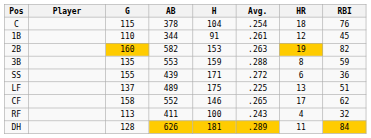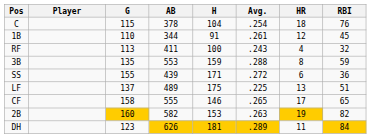 <table class="wikitable sortable">
 <tr>
 <th bgcolor="#DDDDFF" width="5%">Pos</th>
 <th bgcolor="#DDDDFF" width="16%">Player</th>
 <th bgcolor="#DDDDFF" width="9%">G</th>
 <th bgcolor="#DDDDFF" width="9%">AB</th>
 <th bgcolor="#DDDDFF" width="9%">H</th>
 <th bgcolor="#DDDDFF" width="9%">Avg.</th>
 <th bgcolor="#DDDDFF" width="9%">HR</th>
 <th bgcolor="#DDDDFF" width="9%">RBI</th>
 </tr>
 <tr align="center">
 <td>C</td>
 <td></td>
 <td>115</td>
 <td>378</td>
 <td>104</td>
 <td>.254</td>
 <td>18</td>
 <td>76</td>
 </tr>
 <tr align="center">
 <td>1B</td>
 <td></td>
 <td>110</td>
 <td>344</td>
 <td>91</td>
 <td>.261</td>
 <td>12</td>
 <td>45</td>
 </tr>
 <tr align="center">
-<td>2B</td>
+<td>RF</td>
 <td></td>
-<td bgcolor="#FFCC00">160</td>
-<td>582</td>
-<td>153</td>
-<td>.263</td>
-<td bgcolor="#FFCC00">19</td>
-<td>82</td>
+<td>113</td>
+<td>411</td>
+<td>100</td>
+<td>.243</td>
+<td>4</td>
+<td>32</td>
 </tr>
 <tr align="center">
 <td>3B</td>
 <td></td>
 <td>135</td>
 <td>553</td>
 <td>159</td>
 <td>.288</td>
 <td>8</td>
 <td>59</td>
 </tr>
 <tr align="center">
 <td>SS</td>
 <td></td>
 <td>155</td>
 <td>439</td>
 <td>171</td>
 <td>.272</td>
 <td>6</td>
 <td>36</td>
 </tr>
 <tr align="center">
 <td>LF</td>
 <td></td>
 <td>137</td>
 <td>489</td>
 <td>175</td>
 <td>.225</td>
 <td>13</td>
 <td>51</td>
 </tr>
 <tr align="center">
 <td>CF</td>
 <td></td>
 <td>158</td>
-<td>552</td>
+<td>555</td>
 <td>146</td>
 <td>.265</td>
 <td>17</td>
-<td>62</td>
+<td>65</td>
 </tr>
 <tr align="center">
-<td>RF</td>
+<td>2B</td>
 <td></td>
-<td>113</td>
-<td>411</td>
-<td>100</td>
-<td>.243</td>
-<td>4</td>
-<td>32</td>
+<td bgcolor="#FFCC00">160</td>
+<td>582</td>
+<td>153</td>
+<td>.263</td>
+<td bgcolor="#FFCC00">19</td>
+<td>82</td>
 </tr>
 <tr align="center">
 <td>DH</td>
 <td></td>
-<td>128</td>
+<td>123</td>
 <td bgcolor="#FFCC00">626</td>
 <td bgcolor="#FFCC00">181</td>
 <td bgcolor="#FFCC00">.289</td>
 <td>11</td>
 <td bgcolor="#FFCC00">84</td>
 </tr>
 </table>
